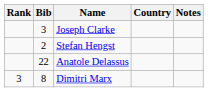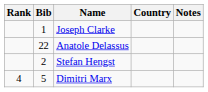 <table class="wikitable" style="text-align:center;">
 <tr>
 <th>Rank</th>
 <th>Bib</th>
 <th>Name</th>
 <th>Country</th>
 <th>Notes</th>
 </tr>
 <tr>
 <td></td>
-<td>3</td>
+<td>1</td>
 <td align=left><a href='#'>Joseph Clarke</a></td>
+<td align=left></td>
+<td></td>
+</tr>
+<tr>
+<td></td>
+<td>22</td>
+<td align=left><a href='#'>Anatole Delassus</a></td>
 <td align=left></td>
 <td></td>
 </tr>
 <tr>
 <td></td>
 <td>2</td>
 <td align=left><a href='#'>Stefan Hengst</a></td>
 <td align=left></td>
 <td></td>
 </tr>
 <tr>
-<td></td>
-<td>22</td>
-<td align=left><a href='#'>Anatole Delassus</a></td>
-<td align=left></td>
-<td></td>
-</tr>
-<tr>
-<td>3</td>
-<td>8</td>
+<td>4</td>
+<td>5</td>
 <td align=left><a href='#'>Dimitri Marx</a></td>
 <td align=left></td>
 <td></td>
 </tr>
 </table>
